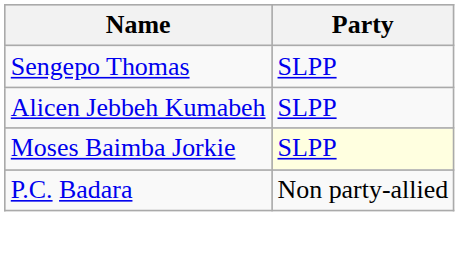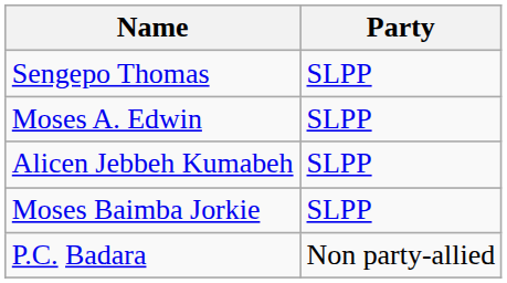 <table class="wikitable">
 <tr>
 <th>Name</th>
 <th>Party</th>
 </tr>
 <tr>
 <td><a href='#'>Sengepo Thomas</a></td>
 <td><a href='#'>SLPP</a></td>
 </tr>
 <tr>
+<td><a href='#'>Moses A. Edwin</a></td>
+<td><a href='#'>SLPP</a></td>
+</tr>
+<tr>
 <td><a href='#'>Alicen Jebbeh Kumabeh</a></td>
 <td><a href='#'>SLPP</a></td>
 </tr>
 <tr>
 <td><a href='#'>Moses Baimba Jorkie</a></td>
-<td style="background: lightyellow;"><a href='#'>SLPP</a></td>
+<td><a href='#'>SLPP</a></td>
 </tr>
 <tr>
 <td><a href='#'>P.C.</a> <a href='#'>Badara</a></td>
 <td>Non party-allied</td>
 </tr>
 </table>
